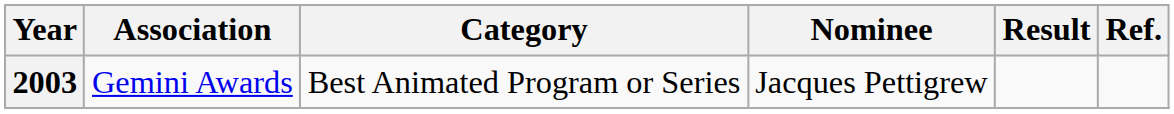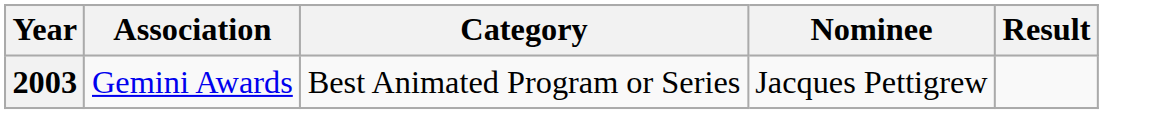 <table class="wikitable sortable">
 <tr>
 <th scope="col">Year</th>
 <th scope="col">Association</th>
 <th scope="col">Category</th>
 <th scope="col">Nominee</th>
 <th scope="col">Result</th>
-<th scope="col">Ref.</th>
 </tr>
 <tr>
 <th scope="row">2003</th>
 <td><a href='#'>Gemini Awards</a></td>
 <td>Best Animated Program or Series</td>
 <td>Jacques Pettigrew</td>
 <td></td>
-<td></td>
 </tr>
 </table>
